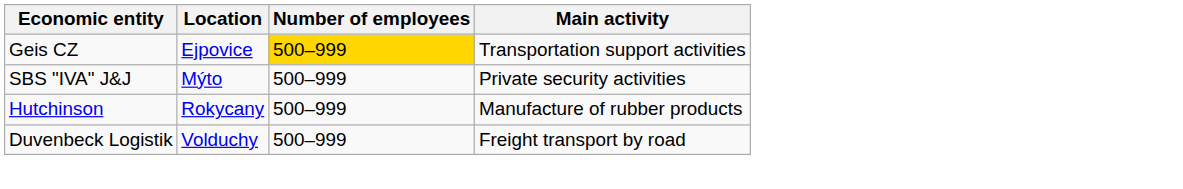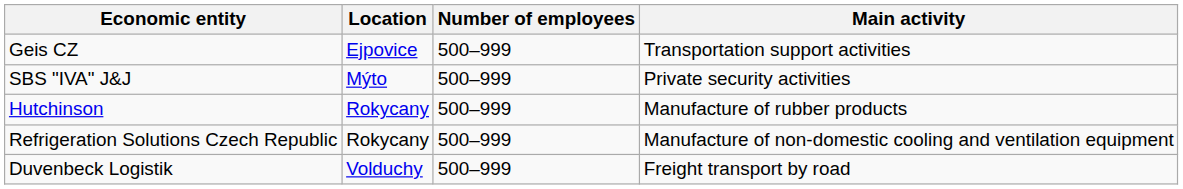 <table class="wikitable sortable">
 <tr>
 <th>Economic entity</th>
 <th>Location</th>
 <th>Number of employees</th>
 <th>Main activity</th>
 </tr>
 <tr>
 <td>Geis CZ</td>
 <td><a href='#'>Ejpovice</a></td>
-<td style="background: gold;">500–999</td>
+<td>500–999</td>
 <td>Transportation support activities</td>
 </tr>
 <tr>
 <td>SBS "IVA" J&J</td>
 <td><a href='#'>Mýto</a></td>
 <td>500–999</td>
 <td>Private security activities</td>
 </tr>
 <tr>
 <td><a href='#'>Hutchinson</a></td>
 <td><a href='#'>Rokycany</a></td>
 <td>500–999</td>
 <td>Manufacture of rubber products</td>
 </tr>
 <tr>
+<td>Refrigeration Solutions Czech Republic</td>
+<td>Rokycany</td>
+<td>500–999</td>
+<td>Manufacture of non-domestic cooling and ventilation equipment</td>
+</tr>
+<tr>
 <td>Duvenbeck Logistik</td>
 <td><a href='#'>Volduchy</a></td>
 <td>500–999</td>
 <td>Freight transport by road</td>
 </tr>
 </table>
